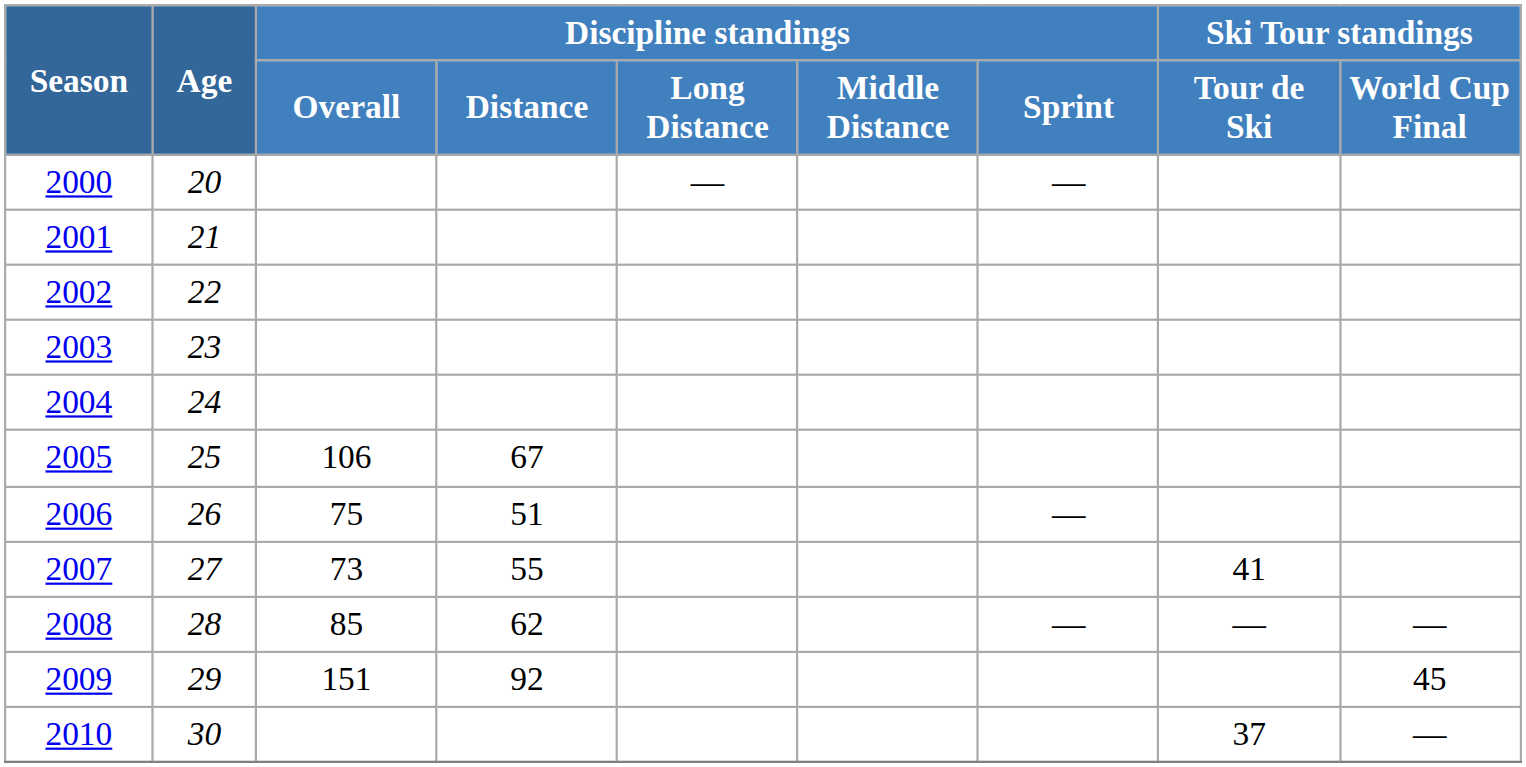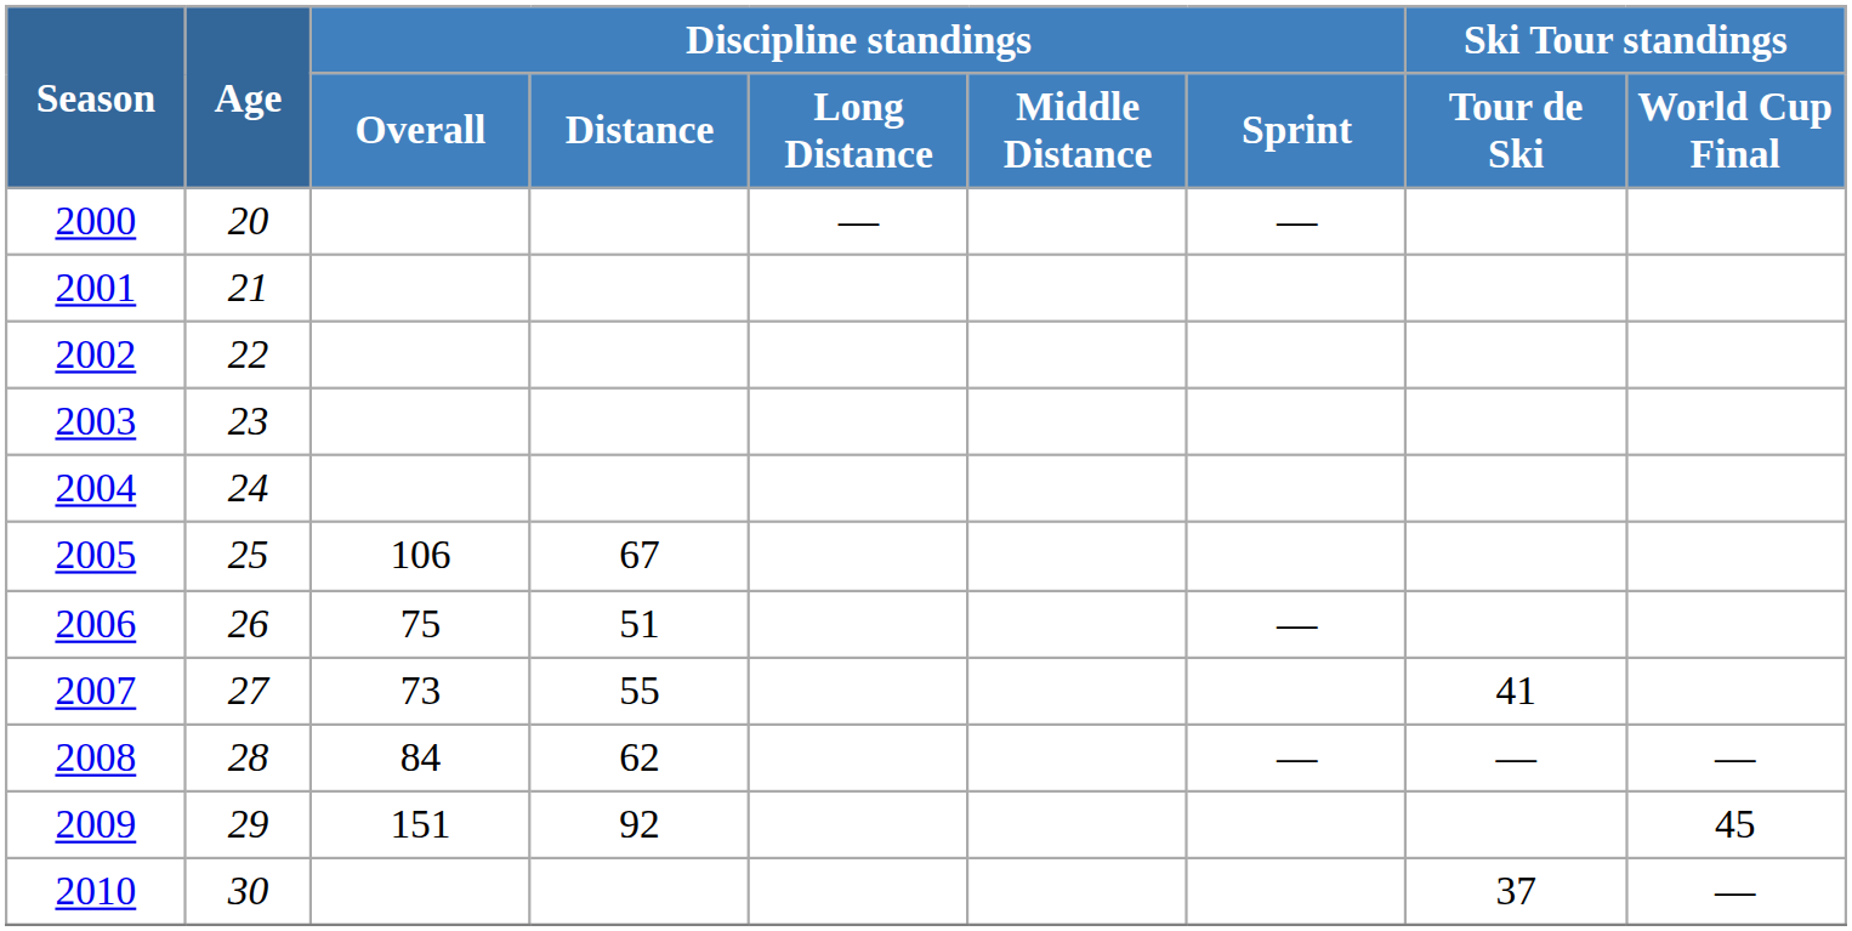 <table class="wikitable" style="font-size:95%; text-align:center; border:grey solid 1px; border-collapse:collapse; background:#ffffff;">
 <tr>
 <th style="background-color:#369; color:white; width:60px;" rowspan="2"> Season </th>
 <th style="background-color:#369; color:white; width:40px;" rowspan="2"> Age </th>
 <th style="background-color:#4180be; color:white;" colspan="5">Discipline standings</th>
 <th style="background-color:#4180be; color:white;" colspan="2">Ski Tour standings</th>
 </tr>
 <tr>
 <th style="background-color:#4180be; color:white; width:75px;">Overall</th>
 <th style="background-color:#4180be; color:white; width:75px;">Distance</th>
 <th style="background-color:#4180be; color:white; width:75px;">Long Distance</th>
 <th style="background-color:#4180be; color:white; width:75px;">Middle Distance</th>
 <th style="background-color:#4180be; color:white; width:75px;">Sprint</th>
 <th style="background-color:#4180be; color:white; width:75px;">Tour de<br>Ski</th>
 <th style="background-color:#4180be; color:white; width:75px;">World Cup<br>Final</th>
 </tr>
 <tr>
 <td><a href='#'>2000</a></td>
 <td><em>20</em></td>
 <td></td>
 <td></td>
 <td>—</td>
 <td></td>
 <td>—</td>
 <td></td>
 <td></td>
 </tr>
 <tr>
 <td><a href='#'>2001</a></td>
 <td><em>21</em></td>
 <td></td>
 <td></td>
 <td></td>
 <td></td>
 <td></td>
 <td></td>
 <td></td>
 </tr>
 <tr>
 <td><a href='#'>2002</a></td>
 <td><em>22</em></td>
 <td></td>
 <td></td>
 <td></td>
 <td></td>
 <td></td>
 <td></td>
 <td></td>
 </tr>
 <tr>
 <td><a href='#'>2003</a></td>
 <td><em>23</em></td>
 <td></td>
 <td></td>
 <td></td>
 <td></td>
 <td></td>
 <td></td>
 <td></td>
 </tr>
 <tr>
 <td><a href='#'>2004</a></td>
 <td><em>24</em></td>
 <td></td>
 <td></td>
 <td></td>
 <td></td>
 <td></td>
 <td></td>
 <td></td>
 </tr>
 <tr>
 <td><a href='#'>2005</a></td>
 <td><em>25</em></td>
 <td>106</td>
 <td>67</td>
 <td></td>
 <td></td>
 <td></td>
 <td></td>
 <td></td>
 </tr>
 <tr>
 <td><a href='#'>2006</a></td>
 <td><em>26</em></td>
 <td>75</td>
 <td>51</td>
 <td></td>
 <td></td>
 <td>—</td>
 <td></td>
 <td></td>
 </tr>
 <tr>
 <td><a href='#'>2007</a></td>
 <td><em>27</em></td>
 <td>73</td>
 <td>55</td>
 <td></td>
 <td></td>
 <td></td>
 <td>41</td>
 <td></td>
 </tr>
 <tr>
 <td><a href='#'>2008</a></td>
 <td><em>28</em></td>
-<td>85</td>
+<td>84</td>
 <td>62</td>
 <td></td>
 <td></td>
 <td>—</td>
 <td>—</td>
 <td>—</td>
 </tr>
 <tr>
 <td><a href='#'>2009</a></td>
 <td><em>29</em></td>
 <td>151</td>
 <td>92</td>
 <td></td>
 <td></td>
 <td></td>
 <td></td>
 <td>45</td>
 </tr>
 <tr>
 <td><a href='#'>2010</a></td>
 <td><em>30</em></td>
 <td></td>
 <td></td>
 <td></td>
 <td></td>
 <td></td>
 <td>37</td>
 <td>—</td>
 </tr>
 <tr>
 </tr>
 </table>
